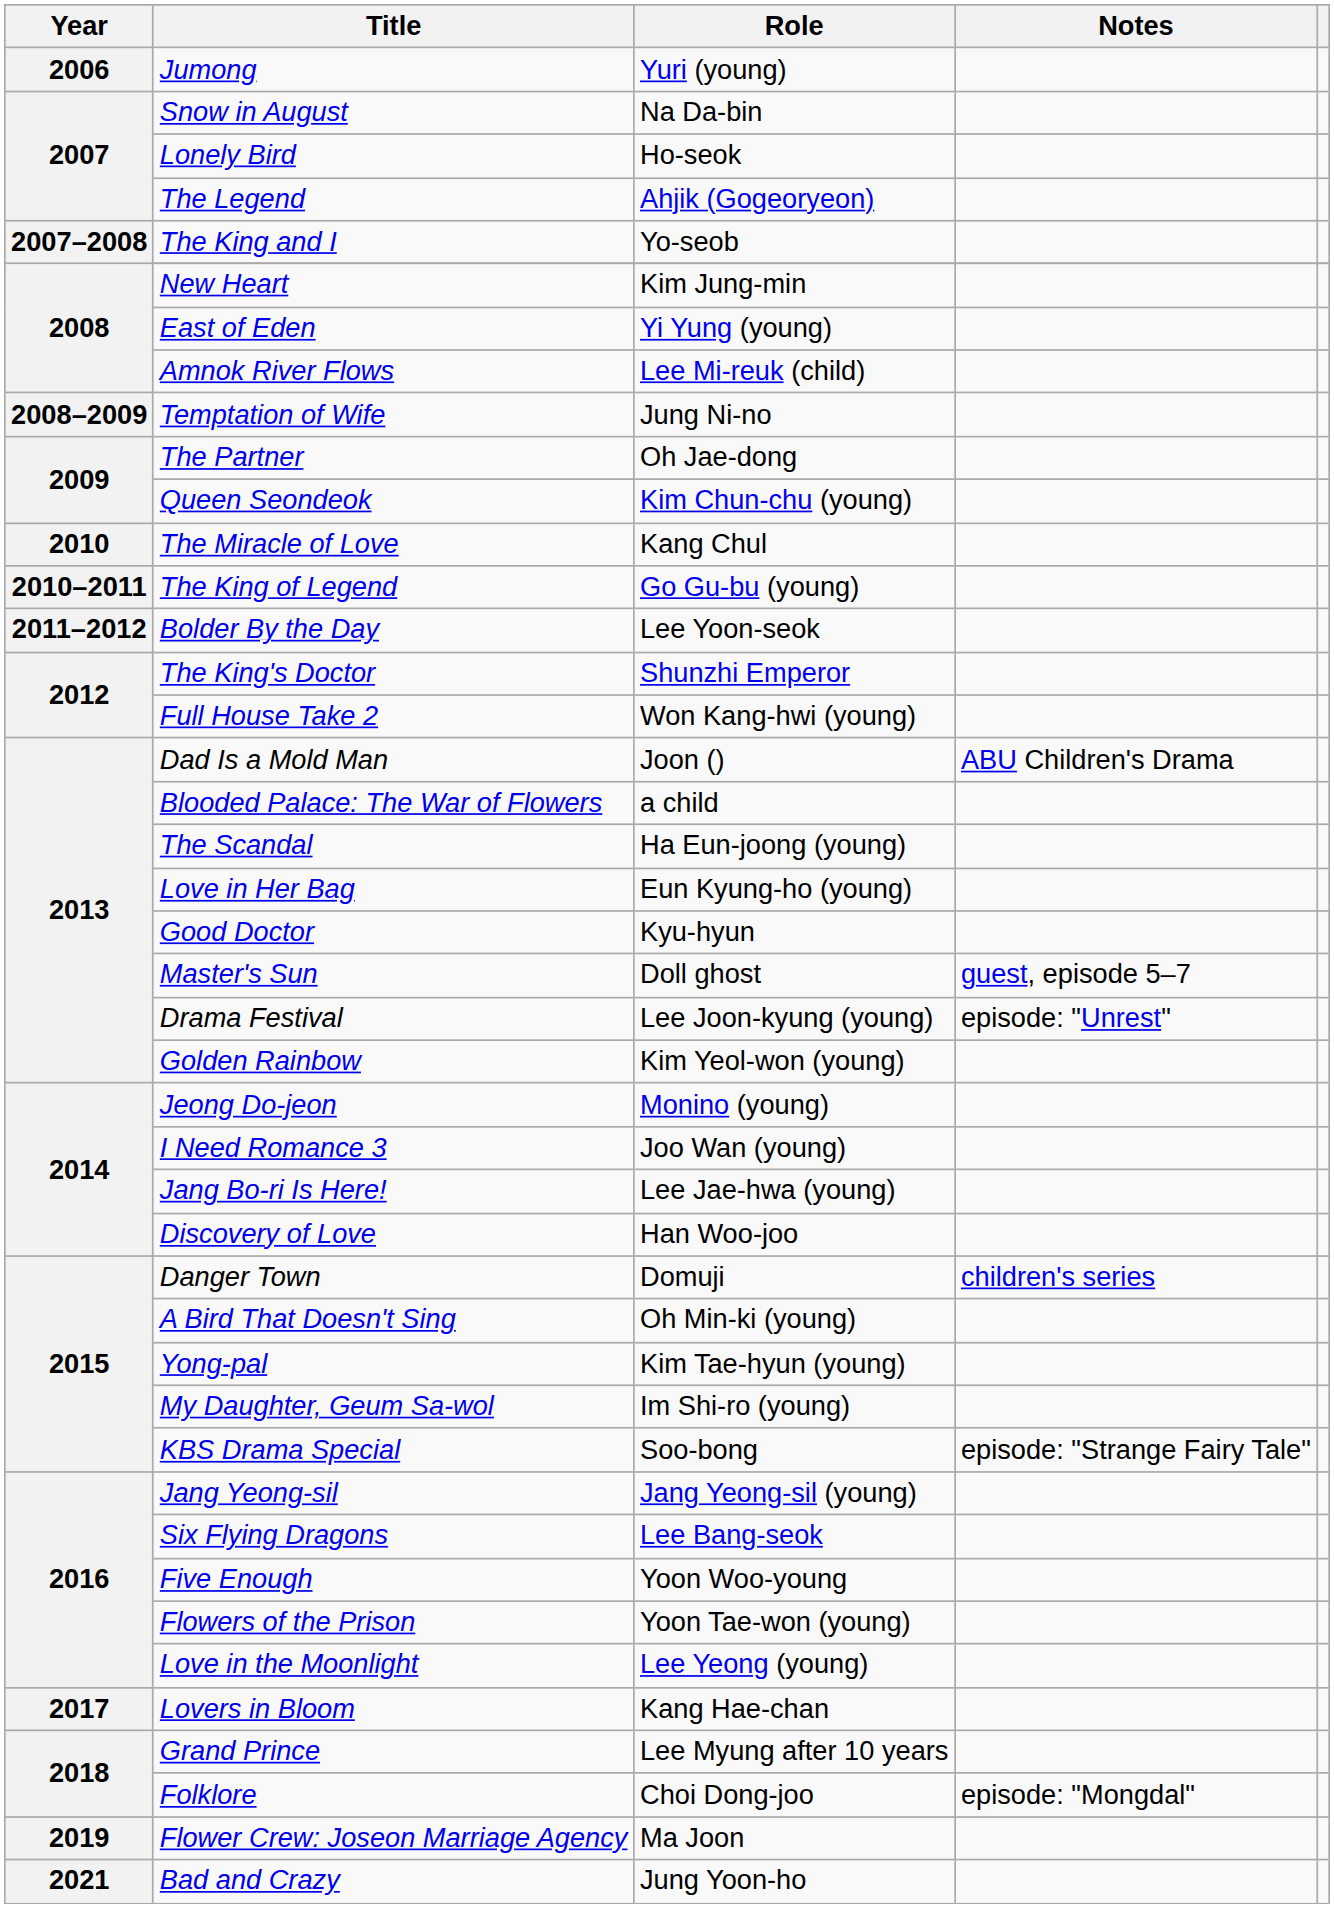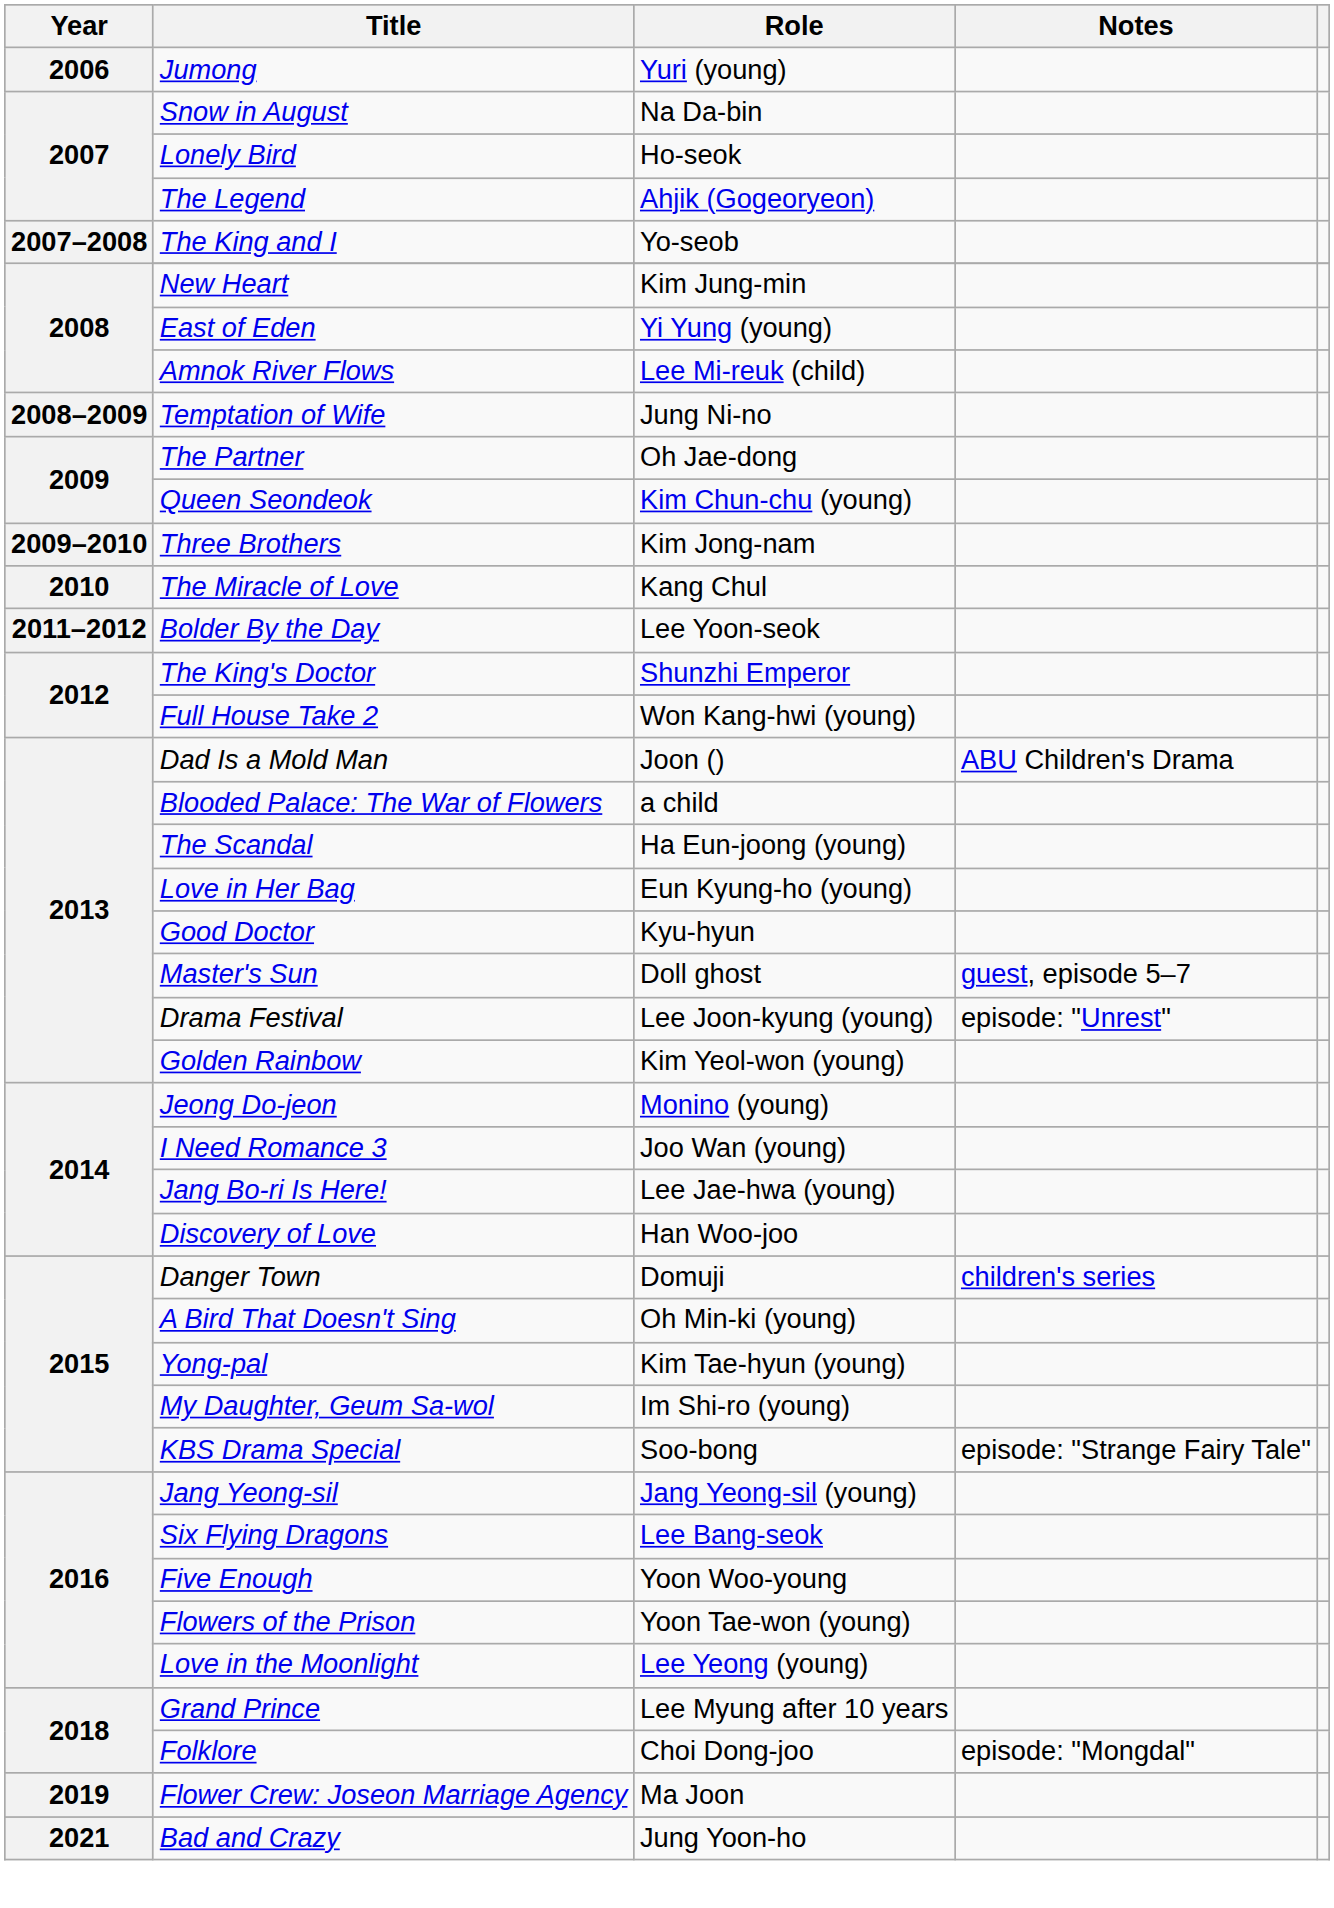 <table class="wikitable plainrowheaders sortable">
 <tr>
 <th scope="col">Year</th>
 <th scope="col">Title</th>
 <th scope="col">Role</th>
 <th scope="col">Notes</th>
 <th scope="col" class="unsortable"></th>
 </tr>
 <tr>
 <th scope="row">2006</th>
 <td><em><a href='#'>Jumong</a></em></td>
 <td><a href='#'>Yuri</a> (young)</td>
 <td></td>
 <td style="text-align:center"></td>
 </tr>
 <tr>
 <th scope="row" rowspan="3">2007</th>
 <td><em><a href='#'>Snow in August</a></em></td>
 <td>Na Da-bin</td>
 <td></td>
 <td style="text-align:center"></td>
 </tr>
 <tr>
 <td><em><a href='#'>Lonely Bird</a></em></td>
 <td>Ho-seok</td>
 <td></td>
 <td style="text-align:center"></td>
 </tr>
 <tr>
 <td><em><a href='#'>The Legend</a></em></td>
 <td><a href='#'>Ahjik (Gogeoryeon)</a></td>
 <td></td>
 <td style="text-align:center"></td>
 </tr>
 <tr>
 <th scope="row">2007–2008</th>
 <td><em><a href='#'>The King and I</a></em></td>
 <td>Yo-seob</td>
 <td></td>
 <td style="text-align:center"></td>
 </tr>
 <tr>
 <th scope="row" rowspan="4">2008</th>
 </tr>
 <tr>
 <td><em><a href='#'>New Heart</a></em></td>
 <td>Kim Jung-min</td>
 <td></td>
 <td style="text-align:center"></td>
 </tr>
 <tr>
 <td><em><a href='#'>East of Eden</a></em></td>
 <td><a href='#'>Yi Yung</a> (young)</td>
 <td></td>
 <td style="text-align:center"></td>
 </tr>
 <tr>
 <td><em><a href='#'>Amnok River Flows</a></em></td>
 <td><a href='#'>Lee Mi-reuk</a> (child)</td>
 <td></td>
 <td style="text-align:center"></td>
 </tr>
 <tr>
 <th scope="row">2008–2009</th>
 <td><em><a href='#'>Temptation of Wife</a></em></td>
 <td>Jung Ni-no</td>
 <td></td>
 <td style="text-align:center"></td>
 </tr>
 <tr>
 <th scope="row" rowspan="2">2009</th>
 <td><em><a href='#'>The Partner</a></em></td>
 <td>Oh Jae-dong</td>
 <td></td>
 <td style="text-align:center"></td>
 </tr>
 <tr>
 <td><em><a href='#'>Queen Seondeok</a></em></td>
 <td><a href='#'>Kim Chun-chu</a> (young)</td>
 <td></td>
 <td style="text-align:center"></td>
 </tr>
 <tr>
-<th scope="row">2010</th>
-<td><em><a href='#'>The Miracle of Love</a></em></td>
-<td>Kang Chul</td>
+<th scope="row">2009–2010</th>
+<td><em><a href='#'>Three Brothers</a></em></td>
+<td>Kim Jong-nam</td>
 <td></td>
 <td style="text-align:center"></td>
 </tr>
 <tr>
-<th scope="row">2010–2011</th>
-<td><em><a href='#'>The King of Legend</a></em></td>
-<td><a href='#'>Go Gu-bu</a> (young)</td>
+<th scope="row">2010</th>
+<td><em><a href='#'>The Miracle of Love</a></em></td>
+<td>Kang Chul</td>
 <td></td>
 <td style="text-align:center"></td>
 </tr>
 <tr>
 <th scope="row">2011–2012</th>
 <td><em><a href='#'>Bolder By the Day</a></em></td>
 <td>Lee Yoon-seok</td>
 <td></td>
 <td style="text-align:center"></td>
 </tr>
 <tr>
 <th scope="row" rowspan="2">2012</th>
 <td><em><a href='#'>The King's Doctor</a></em></td>
 <td><a href='#'>Shunzhi Emperor</a></td>
 <td></td>
 <td style="text-align:center"></td>
 </tr>
 <tr>
 <td><em><a href='#'>Full House Take 2</a></em></td>
 <td>Won Kang-hwi (young)</td>
 <td></td>
 <td style="text-align:center"></td>
 </tr>
 <tr>
 <th scope="row" rowspan="8">2013</th>
 <td><em>Dad Is a Mold Man</em><br></td>
 <td>Joon ()</td>
 <td><a href='#'>ABU</a> Children's Drama</td>
 <td style="text-align:center"></td>
 </tr>
 <tr>
 <td><em><a href='#'>Blooded Palace: The War of Flowers</a></em></td>
 <td>a child</td>
 <td></td>
 <td style="text-align:center"></td>
 </tr>
 <tr>
 <td><em><a href='#'>The Scandal</a></em></td>
 <td>Ha Eun-joong (young)</td>
 <td></td>
 <td style="text-align:center"></td>
 </tr>
 <tr>
 <td><em><a href='#'>Love in Her Bag</a></em></td>
 <td>Eun Kyung-ho (young)</td>
 <td></td>
 <td style="text-align:center"></td>
 </tr>
 <tr>
 <td><em><a href='#'>Good Doctor</a></em></td>
 <td>Kyu-hyun</td>
 <td></td>
 <td style="text-align:center"></td>
 </tr>
 <tr>
 <td><em><a href='#'>Master's Sun</a></em></td>
 <td>Doll ghost</td>
 <td><a href='#'>guest</a>, episode 5–7</td>
 <td style="text-align:center"></td>
 </tr>
 <tr>
 <td><em>Drama Festival</em></td>
 <td>Lee Joon-kyung (young)</td>
 <td>episode: "<a href='#'>Unrest</a>"</td>
 <td style="text-align:center"></td>
 </tr>
 <tr>
 <td><em><a href='#'>Golden Rainbow</a></em></td>
 <td>Kim Yeol-won (young)</td>
 <td></td>
 <td style="text-align:center"></td>
 </tr>
 <tr>
 <th scope="row" rowspan="4">2014</th>
 <td><em><a href='#'>Jeong Do-jeon</a></em></td>
 <td><a href='#'>Monino</a> (young)</td>
 <td></td>
 <td style="text-align:center"></td>
 </tr>
 <tr>
 <td><em><a href='#'>I Need Romance 3</a></em></td>
 <td>Joo Wan (young)</td>
 <td></td>
 <td style="text-align:center"></td>
 </tr>
 <tr>
 <td><em><a href='#'>Jang Bo-ri Is Here!</a></em></td>
 <td>Lee Jae-hwa (young)</td>
 <td></td>
 <td style="text-align:center"></td>
 </tr>
 <tr>
 <td><em><a href='#'>Discovery of Love</a></em></td>
 <td>Han Woo-joo</td>
 <td></td>
 <td style="text-align:center"></td>
 </tr>
 <tr>
 <th scope="row" rowspan="5">2015</th>
 <td><em>Danger Town</em><br></td>
 <td>Domuji</td>
 <td><a href='#'>children's series</a></td>
 <td style="text-align:center"></td>
 </tr>
 <tr>
 <td><em><a href='#'>A Bird That Doesn't Sing</a></em></td>
 <td>Oh Min-ki (young)</td>
 <td></td>
 <td style="text-align:center"></td>
 </tr>
 <tr>
 <td><em><a href='#'>Yong-pal</a></em></td>
 <td>Kim Tae-hyun (young)</td>
 <td></td>
 <td style="text-align:center"></td>
 </tr>
 <tr>
 <td><em><a href='#'>My Daughter, Geum Sa-wol</a></em></td>
 <td>Im Shi-ro (young)</td>
 <td></td>
 <td style="text-align:center"></td>
 </tr>
 <tr>
 <td><em><a href='#'>KBS Drama Special</a></em></td>
 <td>Soo-bong</td>
 <td>episode: "Strange Fairy Tale"</td>
 <td style="text-align:center"></td>
 </tr>
 <tr>
 <th scope="row" rowspan="5">2016</th>
 <td><em><a href='#'>Jang Yeong-sil</a></em></td>
 <td><a href='#'>Jang Yeong-sil</a> (young)</td>
 <td></td>
 <td style="text-align:center"></td>
 </tr>
 <tr>
 <td><em><a href='#'>Six Flying Dragons</a></em></td>
 <td><a href='#'>Lee Bang-seok</a></td>
 <td></td>
 <td style="text-align:center"></td>
 </tr>
 <tr>
 <td><em><a href='#'>Five Enough</a></em></td>
 <td>Yoon Woo-young</td>
 <td></td>
 <td style="text-align:center"></td>
 </tr>
 <tr>
 <td><em><a href='#'>Flowers of the Prison</a></em></td>
 <td>Yoon Tae-won (young)</td>
 <td></td>
 <td style="text-align:center"></td>
 </tr>
 <tr>
 <td><em><a href='#'>Love in the Moonlight</a></em></td>
 <td><a href='#'>Lee Yeong</a> (young)</td>
 <td></td>
 <td style="text-align:center"></td>
 </tr>
 <tr>
-<th scope="row">2017</th>
-<td><em><a href='#'>Lovers in Bloom</a></em></td>
-<td>Kang Hae-chan</td>
-<td></td>
-<td style="text-align:center"></td>
-</tr>
-<tr>
 <th scope="row" rowspan="2">2018</th>
 <td><em><a href='#'>Grand Prince</a></em></td>
 <td>Lee Myung after 10 years</td>
 <td></td>
 <td style="text-align:center"></td>
 </tr>
 <tr>
 <td><em><a href='#'>Folklore</a></em></td>
 <td>Choi Dong-joo</td>
 <td>episode: "Mongdal"</td>
 <td style="text-align:center"></td>
 </tr>
 <tr>
 <th scope="row">2019</th>
 <td><em><a href='#'>Flower Crew: Joseon Marriage Agency</a></em></td>
 <td>Ma Joon</td>
 <td></td>
 <td style="text-align:center"></td>
 </tr>
 <tr>
 <th scope="row">2021</th>
 <td><em><a href='#'>Bad and Crazy</a></em></td>
 <td>Jung Yoon-ho</td>
 <td></td>
 <td style="text-align:center"></td>
 </tr>
 </table>
